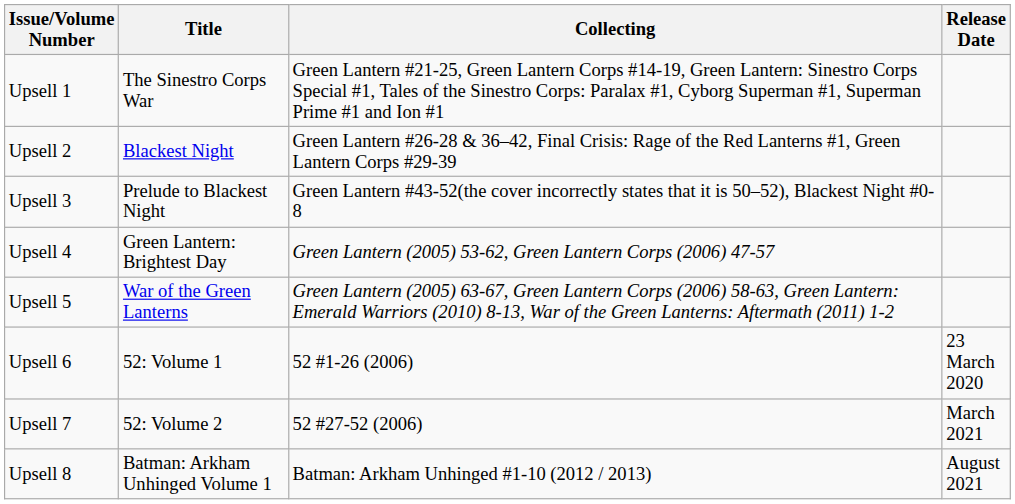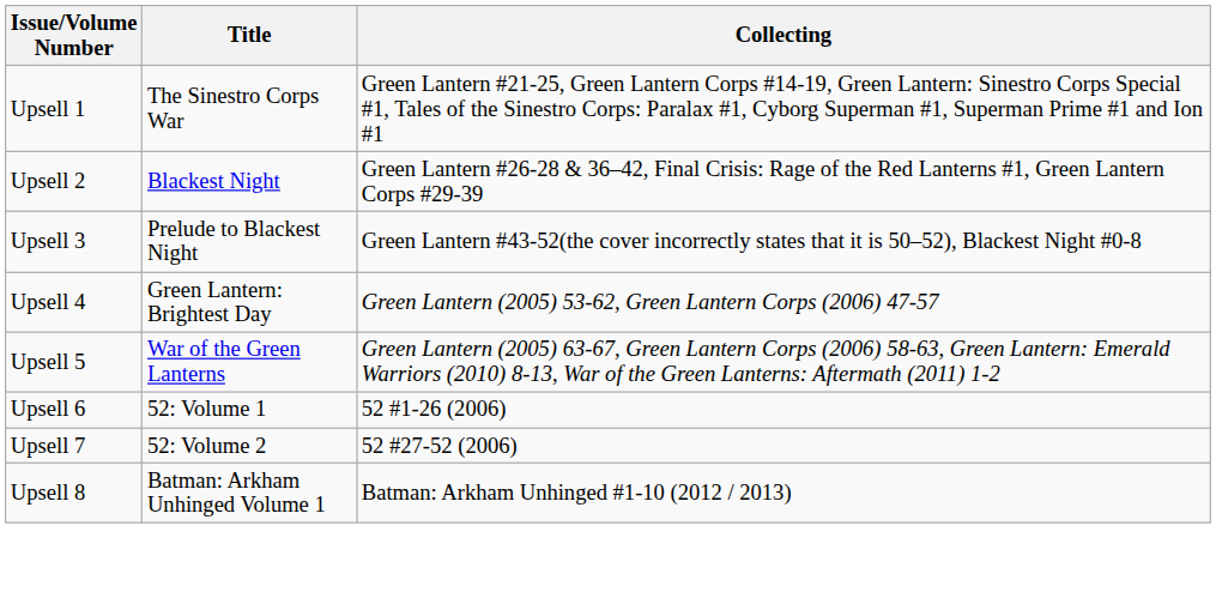 <table class="wikitable sortable" style="text-align: left;">
 <tr>
 <th width="1%">Issue/Volume Number</th>
 <th>Title</th>
 <th>Collecting</th>
-<th width="1%">Release Date</th>
 </tr>
 <tr>
 <td>Upsell 1</td>
 <td>The Sinestro Corps War</td>
 <td>Green Lantern #21-25, Green Lantern Corps #14-19, Green Lantern: Sinestro Corps Special #1, Tales of the Sinestro Corps: Paralax #1, Cyborg Superman #1, Superman Prime #1 and Ion #1</td>
-<td></td>
 </tr>
 <tr>
 <td>Upsell 2</td>
 <td><a href='#'>Blackest Night</a></td>
 <td>Green Lantern #26-28 & 36–42, Final Crisis: Rage of the Red Lanterns #1, Green Lantern Corps #29-39</td>
-<td></td>
 </tr>
 <tr>
 <td>Upsell 3</td>
 <td>Prelude to Blackest Night</td>
 <td>Green Lantern #43-52(the cover incorrectly states that it is 50–52), Blackest Night #0-8</td>
-<td></td>
 </tr>
 <tr>
 <td>Upsell 4</td>
 <td>Green Lantern: Brightest Day</td>
 <td><em>Green Lantern (2005) 53-62, Green Lantern Corps (2006) 47-57</em></td>
-<td></td>
 </tr>
 <tr>
 <td>Upsell 5</td>
 <td><a href='#'>War of the Green Lanterns</a></td>
 <td><em>Green Lantern (2005) 63-67, Green Lantern Corps (2006) 58-63, Green Lantern: Emerald Warriors (2010) 8-13, War of the Green Lanterns: Aftermath (2011) 1-2</em></td>
-<td></td>
 </tr>
 <tr>
 <td>Upsell 6</td>
 <td>52: Volume 1</td>
 <td>52 #1-26 (2006)</td>
-<td>23 March 2020</td>
 </tr>
 <tr>
 <td>Upsell 7</td>
 <td>52: Volume 2</td>
 <td>52 #27-52 (2006)</td>
-<td>March 2021</td>
 </tr>
 <tr>
 <td>Upsell 8</td>
 <td>Batman: Arkham Unhinged Volume 1</td>
 <td>Batman: Arkham Unhinged #1-10 (2012 / 2013)</td>
-<td>August 2021</td>
 </tr>
 </table>
